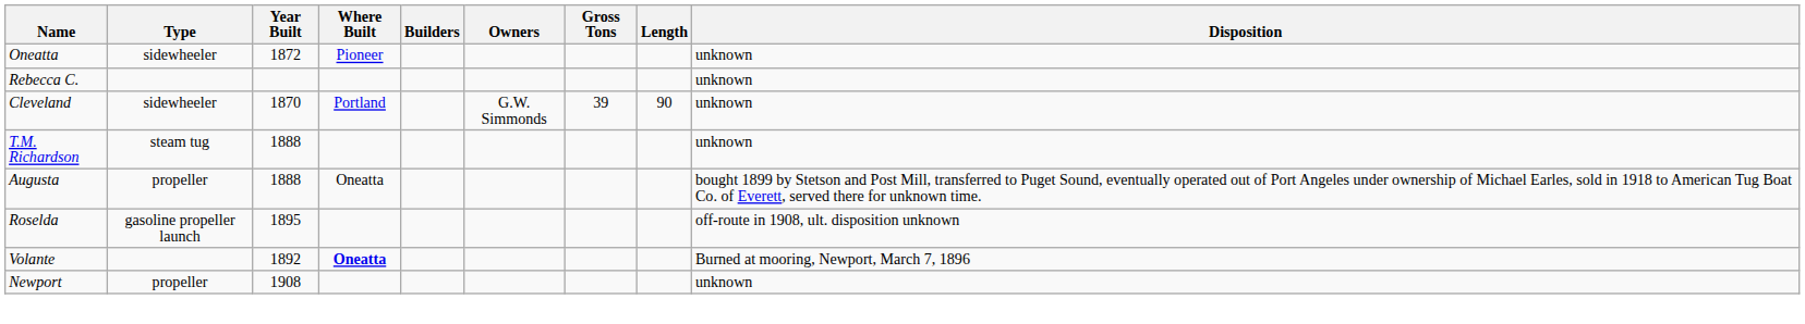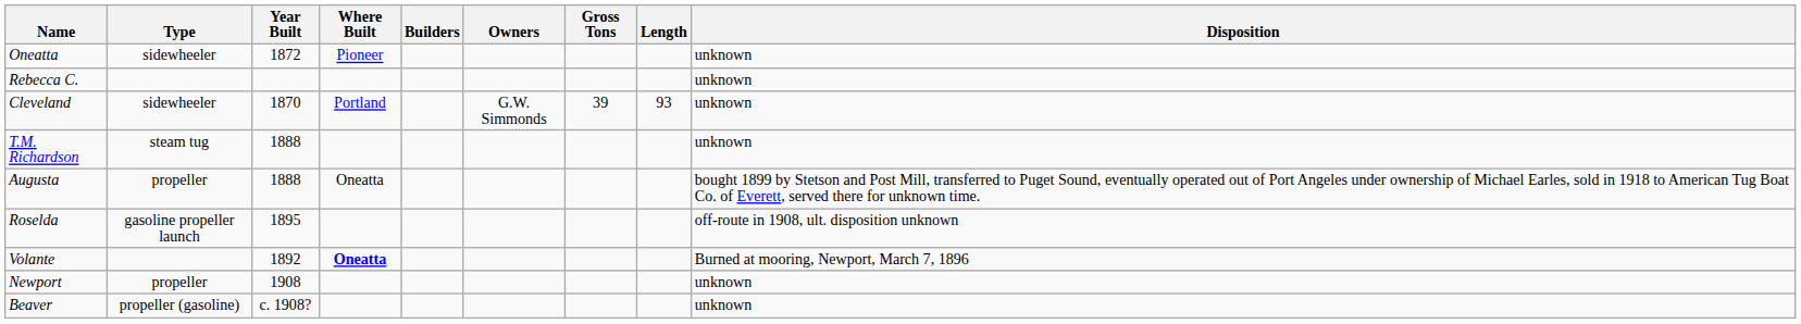 <table class="wikitable sortable">
 <tr valign=bottom style="font-size:8pt">
 <th>Name</th>
 <th>Type</th>
 <th>Year Built</th>
 <th>Where Built</th>
 <th>Builders</th>
 <th>Owners</th>
 <th>Gross Tons</th>
 <th>Length</th>
 <th>Disposition</th>
 </tr>
 <tr align=center valign=top style="font-size:8pt">
 <td align=left><em>Oneatta</em></td>
 <td>sidewheeler</td>
 <td>1872</td>
 <td><a href='#'>Pioneer</a></td>
 <td></td>
 <td></td>
 <td></td>
 <td></td>
 <td align=left>unknown</td>
 </tr>
 <tr align=center valign=top style="font-size:8pt">
 <td align=left><em>Rebecca C.</em></td>
 <td></td>
 <td></td>
 <td></td>
 <td></td>
 <td></td>
 <td></td>
 <td></td>
 <td align=left>unknown</td>
 </tr>
 <tr align=center valign=top style="font-size:8pt">
 <td align=left><em>Cleveland</em></td>
 <td>sidewheeler</td>
 <td>1870</td>
 <td><a href='#'>Portland</a></td>
 <td></td>
 <td>G.W. Simmonds</td>
 <td>39</td>
-<td>90</td>
+<td>93</td>
 <td align=left>unknown</td>
 </tr>
 <tr align=center valign=top style="font-size:8pt">
 <td align=left><em><a href='#'>T.M. Richardson</a></em></td>
 <td>steam tug</td>
 <td>1888</td>
 <td></td>
 <td></td>
 <td></td>
 <td></td>
 <td></td>
 <td align=left>unknown</td>
 </tr>
 <tr align=center valign=top style="font-size:8pt">
 <td align=left><em>Augusta</em></td>
 <td>propeller</td>
 <td>1888</td>
 <td>Oneatta</td>
 <td></td>
 <td></td>
 <td></td>
 <td></td>
 <td align=left>bought 1899 by Stetson and Post Mill, transferred to Puget Sound, eventually operated out of Port Angeles under ownership of Michael Earles, sold in 1918 to American Tug Boat Co. of <a href='#'>Everett</a>, served there for unknown time.</td>
 </tr>
 <tr align=center valign=top style="font-size:8pt">
 <td align=left><em>Roselda</em></td>
 <td>gasoline propeller launch</td>
 <td>1895</td>
 <td></td>
 <td></td>
 <td></td>
 <td></td>
 <td></td>
 <td align=left>off-route in 1908, ult. disposition unknown</td>
 </tr>
 <tr align=center valign=top style="font-size:8pt">
 <td align=left><em>Volante</em></td>
 <td></td>
 <td>1892</td>
 <td><strong><a href='#'>Oneatta</a></strong></td>
 <td></td>
 <td></td>
 <td></td>
 <td></td>
 <td align=left>Burned at mooring, Newport, March 7, 1896</td>
 </tr>
 <tr align=center valign=top style="font-size:8pt">
 <td align=left><em>Newport</em></td>
 <td>propeller</td>
 <td>1908</td>
 <td></td>
 <td></td>
 <td></td>
 <td></td>
 <td></td>
 <td align=left>unknown</td>
 </tr>
+<tr align=center valign=top style="font-size:8pt">
+<td align=left><em>Beaver</em></td>
+<td>propeller (gasoline)</td>
+<td>c. 1908?</td>
+<td></td>
+<td></td>
+<td></td>
+<td></td>
+<td></td>
+<td align=left>unknown</td>
+</tr>
 </table>
